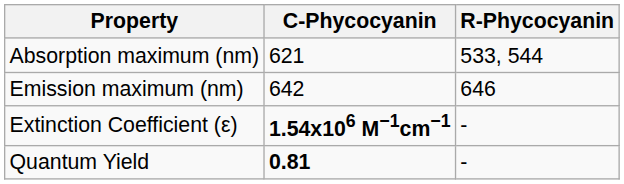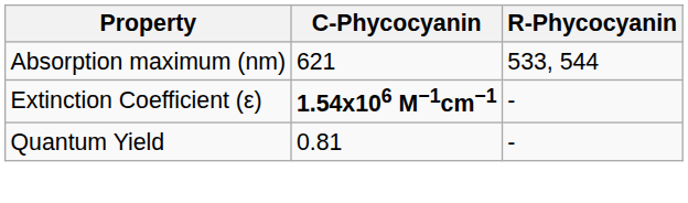 <table class="wikitable">
 <tr>
 <th>Property</th>
 <th>C-Phycocyanin</th>
 <th>R-Phycocyanin</th>
 </tr>
 <tr>
 <td>Absorption maximum (nm)</td>
 <td>621</td>
 <td>533, 544</td>
 </tr>
 <tr>
-<td>Emission maximum (nm)</td>
-<td>642</td>
-<td>646</td>
-</tr>
-<tr>
 <td>Extinction Coefficient (ε)</td>
 <td><strong>1.54x10<sup>6</sup> M<sup>−1</sup>cm<sup>−1</sup></strong></td>
 <td>-</td>
 </tr>
 <tr>
 <td>Quantum Yield</td>
-<td><strong>0.81</strong></td>
+<td>0.81</td>
 <td>-</td>
 </tr>
 </table>
